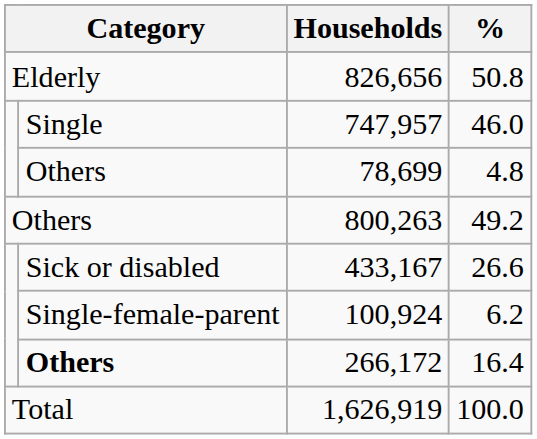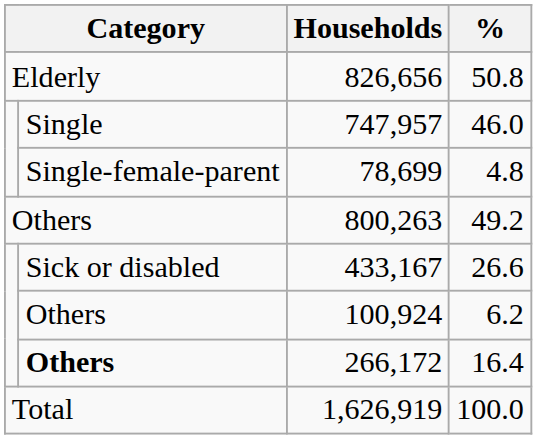 <table class="wikitable" style="text-align: right;">
 <tr>
 <th colspan="2">Category</th>
 <th>Households</th>
 <th>%</th>
 </tr>
 <tr>
 <td colspan="2" style="text-align: left;">Elderly</td>
 <td>826,656</td>
 <td>50.8</td>
 </tr>
 <tr>
 <td rowspan="2"></td>
 <td style="text-align: left;">Single</td>
 <td style="text-align: right;">747,957</td>
 <td>46.0</td>
 </tr>
 <tr>
-<td style="text-align: left;">Others</td>
+<td style="text-align: left;"　>Single-female-parent</td>
 <td>78,699</td>
 <td>4.8</td>
 </tr>
 <tr>
 <td colspan="2" style="text-align: left;">Others</td>
 <td>800,263</td>
 <td>49.2</td>
 </tr>
 <tr>
 <td rowspan="3"></td>
 <td style="text-align: left;">Sick or disabled</td>
 <td>433,167</td>
 <td>26.6</td>
 </tr>
 <tr>
-<td style="text-align: left;"　>Single-female-parent</td>
+<td style="text-align: left;">Others</td>
 <td>100,924</td>
 <td>6.2</td>
 </tr>
 <tr>
 <td style="text-align: left;"><strong>Others</strong></td>
 <td>266,172</td>
 <td>16.4</td>
 </tr>
 <tr>
 <td colspan="2" style="text-align: left;">Total</td>
 <td>1,626,919</td>
 <td>100.0</td>
 </tr>
 </table>
